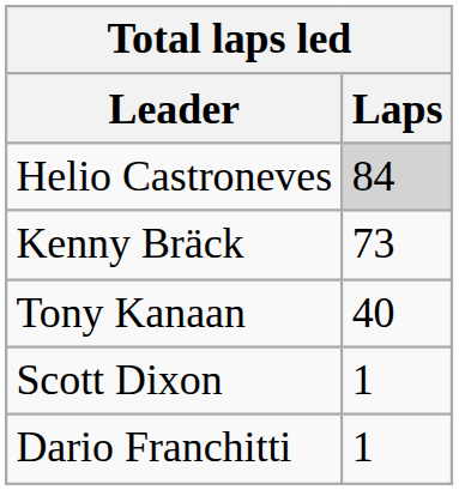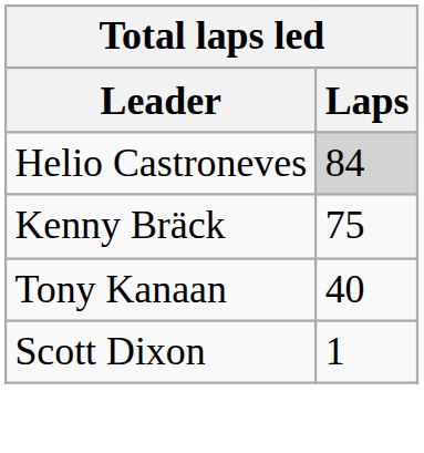 <table class="wikitable">
 <tr>
 <th colspan=2>Total laps led</th>
 </tr>
 <tr>
 <th>Leader</th>
 <th>Laps</th>
 </tr>
 <tr>
 <td>Helio Castroneves</td>
 <td style="background: lightgrey;">84</td>
 </tr>
 <tr>
 <td>Kenny Bräck</td>
-<td>73</td>
+<td>75</td>
 </tr>
 <tr>
 <td>Tony Kanaan</td>
 <td>40</td>
 </tr>
 <tr>
 <td>Scott Dixon</td>
 <td>1</td>
 </tr>
-<tr>
-<td>Dario Franchitti</td>
-<td>1</td>
-</tr>
 </table>
